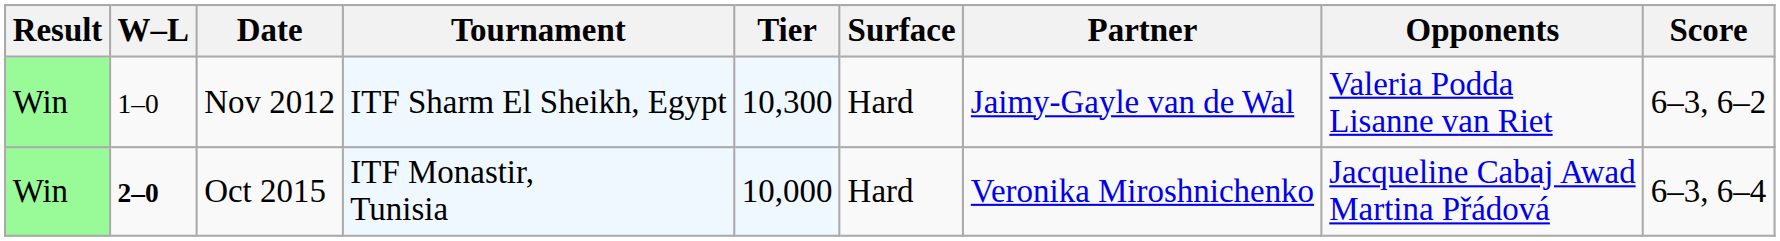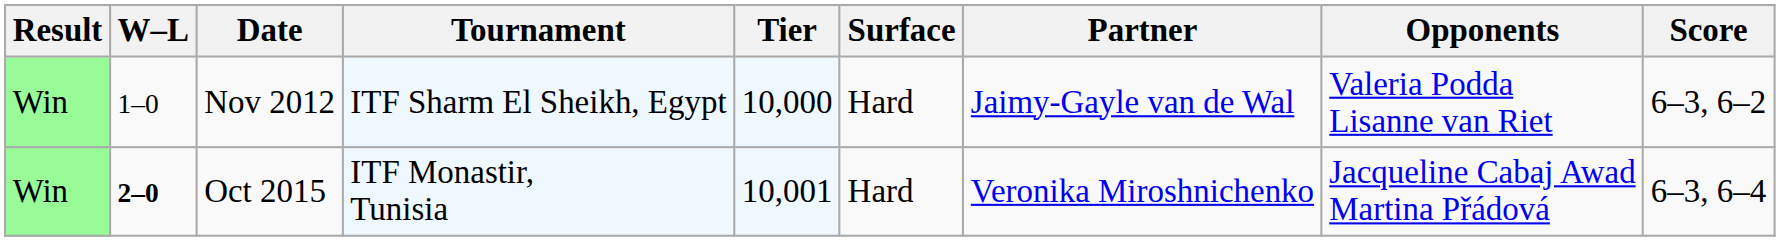 <table class="sortable wikitable">
 <tr>
 <th>Result</th>
 <th class="unsortable">W–L</th>
 <th>Date</th>
 <th>Tournament</th>
 <th>Tier</th>
 <th>Surface</th>
 <th>Partner</th>
 <th>Opponents</th>
 <th class="unsortable">Score</th>
 </tr>
 <tr>
 <td style="background:#98fb98;">Win</td>
 <td><small>1–0</small></td>
 <td>Nov 2012</td>
 <td style="background:#f0f8ff;">ITF Sharm El Sheikh, Egypt</td>
-<td style="background:#f0f8ff;">10,300</td>
+<td style="background:#f0f8ff;">10,000</td>
 <td>Hard</td>
 <td> <a href='#'>Jaimy-Gayle van de Wal</a></td>
 <td> <a href='#'>Valeria Podda</a> <br>  <a href='#'>Lisanne van Riet</a></td>
 <td>6–3, 6–2</td>
 </tr>
 <tr>
 <td style="background:#98fb98;">Win</td>
 <td><strong><small>2–0</small></strong></td>
 <td>Oct 2015</td>
 <td style="background:#f0f8ff;">ITF Monastir, <br>Tunisia</td>
-<td style="background:#f0f8ff;">10,000</td>
+<td style="background:#f0f8ff;">10,001</td>
 <td>Hard</td>
 <td> <a href='#'>Veronika Miroshnichenko</a></td>
 <td> <a href='#'>Jacqueline Cabaj Awad</a> <br>  <a href='#'>Martina Přádová</a></td>
 <td>6–3, 6–4</td>
 </tr>
 </table>
